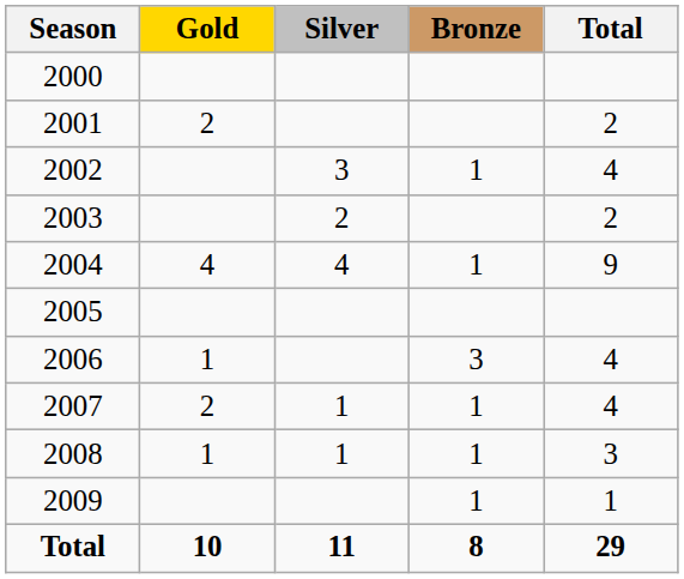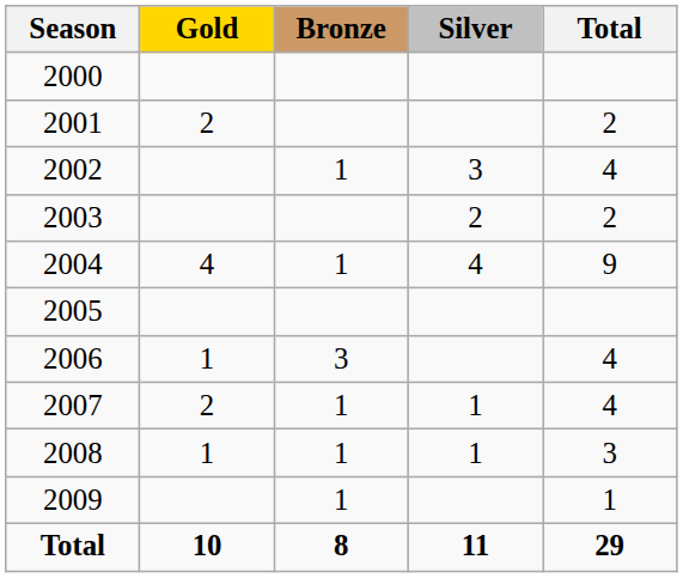 <table class="wikitable" style="text-align:center;">
 <tr>
 <th width = "65">Season</th>
 <th width = "65" style="background: gold;">Gold</th>
+<th width = "65" style="background: #cc9966;">Bronze</th>
 <th width = "65" style="background: silver;">Silver</th>
-<th width = "65" style="background: #cc9966;">Bronze</th>
 <th width = "65">Total</th>
 </tr>
 <tr>
 <td>2000</td>
 <td></td>
 <td></td>
 <td></td>
 <td></td>
 </tr>
 <tr>
 <td>2001</td>
 <td>2</td>
 <td></td>
 <td></td>
 <td>2</td>
 </tr>
 <tr>
 <td>2002</td>
 <td></td>
+<td>1</td>
 <td>3</td>
-<td>1</td>
 <td>4</td>
 </tr>
 <tr>
 <td>2003</td>
 <td></td>
+<td></td>
 <td>2</td>
-<td></td>
 <td>2</td>
 </tr>
 <tr>
 <td>2004</td>
 <td>4</td>
+<td>1</td>
 <td>4</td>
-<td>1</td>
 <td>9</td>
 </tr>
 <tr>
 <td>2005</td>
 <td></td>
 <td></td>
 <td></td>
 <td></td>
 </tr>
 <tr>
 <td>2006</td>
 <td>1</td>
+<td>3</td>
 <td></td>
-<td>3</td>
 <td>4</td>
 </tr>
 <tr>
 <td>2007</td>
 <td>2</td>
 <td>1</td>
 <td>1</td>
 <td>4</td>
 </tr>
 <tr>
 <td>2008</td>
 <td>1</td>
 <td>1</td>
 <td>1</td>
 <td>3</td>
 </tr>
 <tr>
 <td>2009</td>
 <td></td>
+<td>1</td>
 <td></td>
-<td>1</td>
 <td>1</td>
 </tr>
 <tr>
 <td><strong>Total</strong></td>
 <td><strong>10</strong></td>
+<td><strong>8</strong></td>
 <td><strong>11</strong></td>
-<td><strong>8</strong></td>
 <td><strong>29</strong></td>
 </tr>
 </table>
